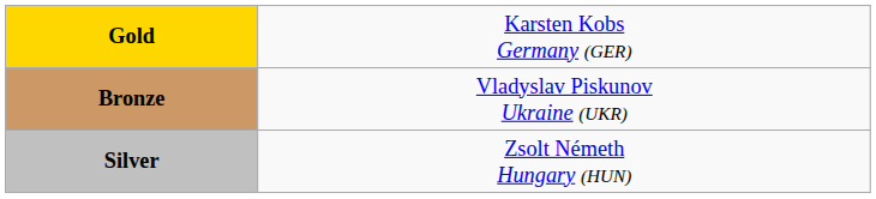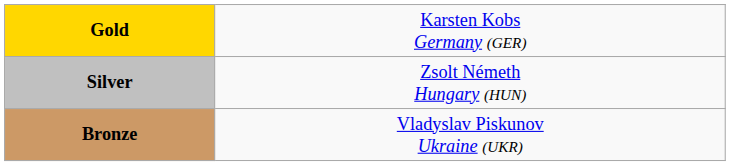 <table class="wikitable" style=" text-align:center; font-size:110%;" width="35%">
 <tr>
 <td bgcolor="gold"><strong>Gold</strong></td>
 <td> <a href='#'>Karsten Kobs</a><br><em><a href='#'>Germany</a> <small>(GER)</small></em></td>
 </tr>
 <tr>
+<td bgcolor="silver"><strong>Silver</strong></td>
+<td> <a href='#'>Zsolt Németh</a><br><em><a href='#'>Hungary</a> <small>(HUN)</small></em></td>
+</tr>
+<tr>
 <td bgcolor="CC9966"><strong>Bronze</strong></td>
 <td> <a href='#'>Vladyslav Piskunov</a><br><em><a href='#'>Ukraine</a> <small>(UKR)</small></em></td>
 </tr>
-<tr>
-<td bgcolor="silver"><strong>Silver</strong></td>
-<td> <a href='#'>Zsolt Németh</a><br><em><a href='#'>Hungary</a> <small>(HUN)</small></em></td>
-</tr>
 </table>
